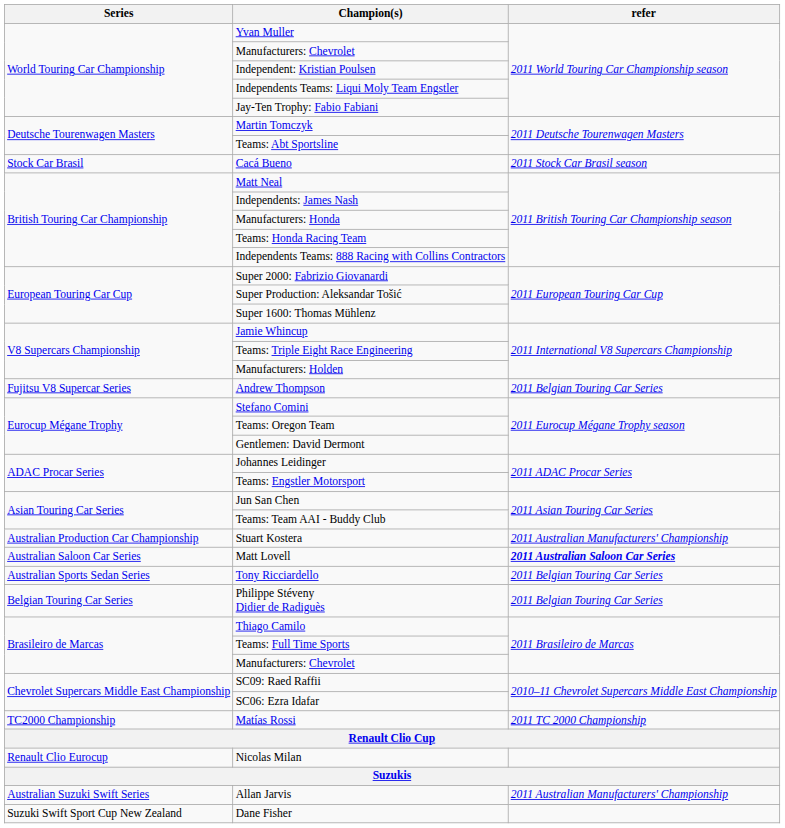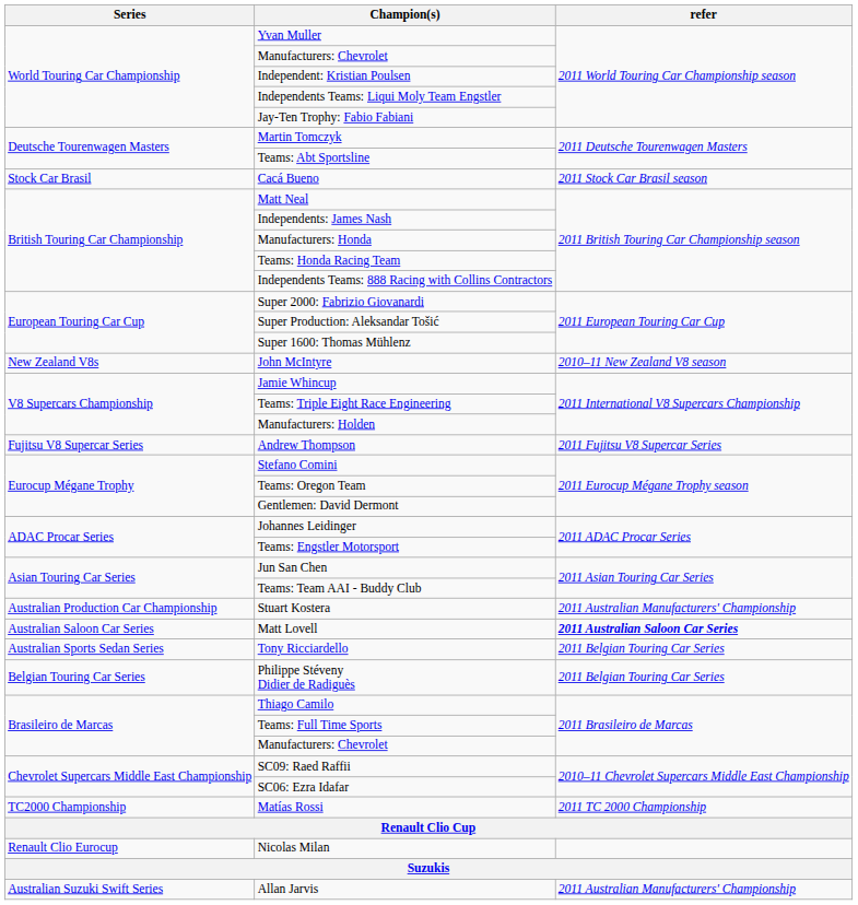 <table class="wikitable" style="font-size: 87%;">
 <tr>
 <th>Series</th>
 <th>Champion(s)</th>
 <th>refer</th>
 </tr>
 <tr>
 <td rowspan=5><a href='#'>World Touring Car Championship</a></td>
 <td> <a href='#'>Yvan Muller</a></td>
 <td rowspan=5><em><a href='#'>2011 World Touring Car Championship season</a></em></td>
 </tr>
 <tr>
 <td>Manufacturers:  <a href='#'>Chevrolet</a></td>
 </tr>
 <tr>
 <td>Independent:  <a href='#'>Kristian Poulsen</a></td>
 </tr>
 <tr>
 <td>Independents Teams:  <a href='#'>Liqui Moly Team Engstler</a></td>
 </tr>
 <tr>
 <td>Jay-Ten Trophy:  <a href='#'>Fabio Fabiani</a></td>
 </tr>
 <tr>
 <td rowspan=2><a href='#'>Deutsche Tourenwagen Masters</a></td>
 <td> <a href='#'>Martin Tomczyk</a></td>
 <td rowspan=2><em><a href='#'>2011 Deutsche Tourenwagen Masters</a></em></td>
 </tr>
 <tr>
 <td>Teams:  <a href='#'>Abt Sportsline</a></td>
 </tr>
 <tr>
 <td><a href='#'>Stock Car Brasil</a></td>
 <td> <a href='#'>Cacá Bueno</a></td>
 <td><em><a href='#'>2011 Stock Car Brasil season</a></em></td>
 </tr>
 <tr>
 <td rowspan=5><a href='#'>British Touring Car Championship</a></td>
 <td> <a href='#'>Matt Neal</a></td>
 <td rowspan=5><em><a href='#'>2011 British Touring Car Championship season</a></em></td>
 </tr>
 <tr>
 <td>Independents:  <a href='#'>James Nash</a></td>
 </tr>
 <tr>
 <td>Manufacturers:  <a href='#'>Honda</a></td>
 </tr>
 <tr>
 <td>Teams:  <a href='#'>Honda Racing Team</a></td>
 </tr>
 <tr>
 <td>Independents Teams:  <a href='#'>888 Racing with Collins Contractors</a></td>
 </tr>
 <tr>
 <td rowspan=3><a href='#'>European Touring Car Cup</a></td>
 <td>Super 2000:  <a href='#'>Fabrizio Giovanardi</a></td>
 <td rowspan=3><em><a href='#'>2011 European Touring Car Cup</a></em></td>
 </tr>
 <tr>
 <td>Super Production:  Aleksandar Tošić</td>
 </tr>
 <tr>
 <td>Super 1600:  Thomas Mühlenz</td>
 </tr>
 <tr>
+<td><a href='#'>New Zealand V8s</a></td>
+<td> <a href='#'>John McIntyre</a></td>
+<td><em><a href='#'>2010–11 New Zealand V8 season</a></em></td>
+</tr>
+<tr>
 <td rowspan=3><a href='#'>V8 Supercars Championship</a></td>
 <td> <a href='#'>Jamie Whincup</a></td>
 <td rowspan=3><em><a href='#'>2011 International V8 Supercars Championship</a></em></td>
 </tr>
 <tr>
 <td>Teams:  <a href='#'>Triple Eight Race Engineering</a></td>
 </tr>
 <tr>
 <td>Manufacturers:  <a href='#'>Holden</a></td>
 </tr>
 <tr>
 <td><a href='#'>Fujitsu V8 Supercar Series</a></td>
 <td> <a href='#'>Andrew Thompson</a></td>
-<td><em><a href='#'>2011 Belgian Touring Car Series</a></em></td>
+<td><em><a href='#'>2011 Fujitsu V8 Supercar Series</a></em></td>
 </tr>
 <tr>
 <td rowspan=3><a href='#'>Eurocup Mégane Trophy</a></td>
 <td> <a href='#'>Stefano Comini</a></td>
 <td rowspan=3><em><a href='#'>2011 Eurocup Mégane Trophy season</a></em></td>
 </tr>
 <tr>
 <td>Teams:  Oregon Team</td>
 </tr>
 <tr>
 <td>Gentlemen:  David Dermont</td>
 </tr>
 <tr>
 <td rowspan=2><a href='#'>ADAC Procar Series</a></td>
 <td> Johannes Leidinger</td>
 <td rowspan=2><em><a href='#'>2011 ADAC Procar Series</a></em></td>
 </tr>
 <tr>
 <td>Teams:  <a href='#'>Engstler Motorsport</a></td>
 </tr>
 <tr>
 <td rowspan=2><a href='#'>Asian Touring Car Series</a></td>
 <td> Jun San Chen</td>
 <td rowspan=2><em><a href='#'>2011 Asian Touring Car Series</a></em></td>
 </tr>
 <tr>
 <td>Teams:  Team AAI - Buddy Club</td>
 </tr>
 <tr>
 <td><a href='#'>Australian Production Car Championship</a></td>
 <td> Stuart Kostera</td>
 <td><em><a href='#'>2011 Australian Manufacturers' Championship</a></em></td>
 </tr>
 <tr>
 <td><a href='#'>Australian Saloon Car Series</a></td>
 <td> Matt Lovell</td>
 <td><strong><em><a href='#'>2011 Australian Saloon Car Series</a></em></strong></td>
 </tr>
 <tr>
 <td><a href='#'>Australian Sports Sedan Series</a></td>
 <td> <a href='#'>Tony Ricciardello</a></td>
 <td><em><a href='#'>2011 Belgian Touring Car Series</a></em></td>
 </tr>
 <tr>
 <td><a href='#'>Belgian Touring Car Series</a></td>
 <td> Philippe Stéveny<br> <a href='#'>Didier de Radiguès</a></td>
 <td><em><a href='#'>2011 Belgian Touring Car Series</a></em></td>
 </tr>
 <tr>
 <td rowspan=3><a href='#'>Brasileiro de Marcas</a></td>
 <td> <a href='#'>Thiago Camilo</a></td>
 <td rowspan=3><em><a href='#'>2011 Brasileiro de Marcas</a></em></td>
 </tr>
 <tr>
 <td>Teams:  <a href='#'>Full Time Sports</a></td>
 </tr>
 <tr>
 <td>Manufacturers:  <a href='#'>Chevrolet</a></td>
 </tr>
 <tr>
 <td rowspan=2><a href='#'>Chevrolet Supercars Middle East Championship</a></td>
 <td>SC09:  Raed Raffii</td>
 <td rowspan=2><em><a href='#'>2010–11 Chevrolet Supercars Middle East Championship</a></em></td>
 </tr>
 <tr>
 <td>SC06:  Ezra Idafar</td>
 </tr>
 <tr>
 <td><a href='#'>TC2000 Championship</a></td>
 <td> <a href='#'>Matías Rossi</a></td>
 <td><em><a href='#'>2011 TC 2000 Championship</a></em></td>
 </tr>
 <tr>
 <th colspan=3><a href='#'>Renault Clio Cup</a></th>
 </tr>
 <tr>
 <td><a href='#'>Renault Clio Eurocup</a></td>
 <td> Nicolas Milan</td>
 <td></td>
 </tr>
 <tr>
 <th colspan=3><a href='#'>Suzukis</a></th>
 </tr>
 <tr>
 <td><a href='#'>Australian Suzuki Swift Series</a></td>
 <td> Allan Jarvis</td>
 <td><em><a href='#'>2011 Australian Manufacturers' Championship</a></em></td>
 </tr>
-<tr>
-<td>Suzuki Swift Sport Cup New Zealand</td>
-<td> Dane Fisher</td>
-<td></td>
-</tr>
 </table>
